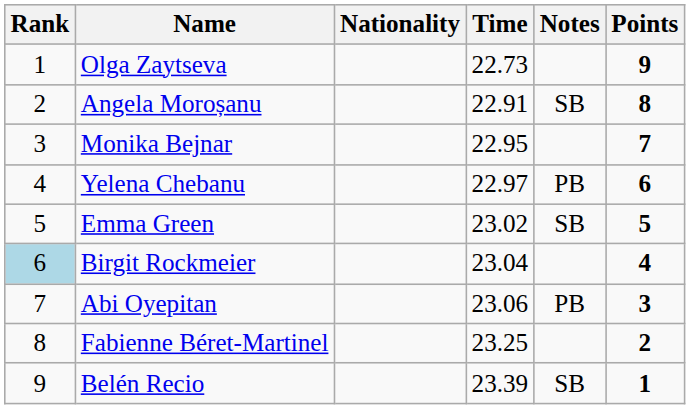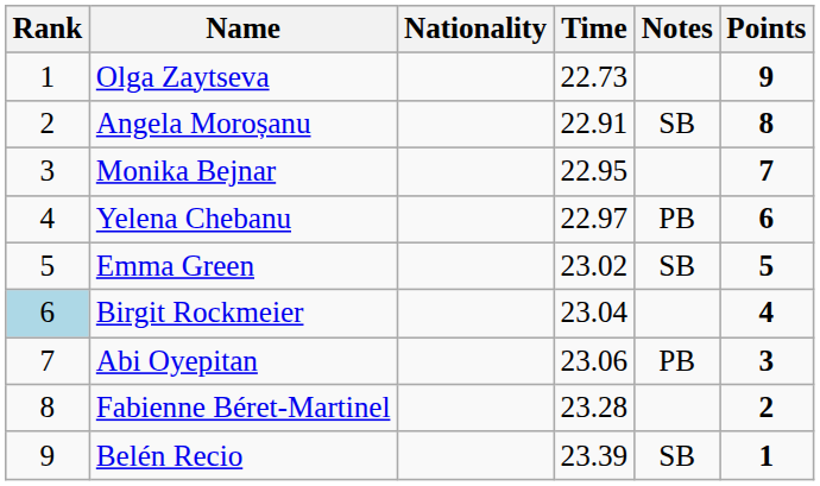 <table class="wikitable sortable" style="text-align:center">
 <tr>
 <th>Rank</th>
 <th>Name</th>
 <th>Nationality</th>
 <th>Time</th>
 <th>Notes</th>
 <th>Points</th>
 </tr>
 <tr>
 <td>1</td>
 <td align=left><a href='#'>Olga Zaytseva</a></td>
 <td align=left></td>
 <td>22.73</td>
 <td></td>
 <td><strong>9</strong></td>
 </tr>
 <tr>
 <td>2</td>
 <td align=left><a href='#'>Angela Moroșanu</a></td>
 <td align=left></td>
 <td>22.91</td>
 <td>SB</td>
 <td><strong>8</strong></td>
 </tr>
 <tr>
 <td>3</td>
 <td align=left><a href='#'>Monika Bejnar</a></td>
 <td align=left></td>
 <td>22.95</td>
 <td></td>
 <td><strong>7</strong></td>
 </tr>
 <tr>
 <td>4</td>
 <td align=left><a href='#'>Yelena Chebanu</a></td>
 <td align=left></td>
 <td>22.97</td>
 <td>PB</td>
 <td><strong>6</strong></td>
 </tr>
 <tr>
 <td>5</td>
 <td align=left><a href='#'>Emma Green</a></td>
 <td align=left></td>
 <td>23.02</td>
 <td>SB</td>
 <td><strong>5</strong></td>
 </tr>
 <tr>
 <td style="background: lightblue;">6</td>
 <td align=left><a href='#'>Birgit Rockmeier</a></td>
 <td align=left></td>
 <td>23.04</td>
 <td></td>
 <td><strong>4</strong></td>
 </tr>
 <tr>
 <td>7</td>
 <td align=left><a href='#'>Abi Oyepitan</a></td>
 <td align=left></td>
 <td>23.06</td>
 <td>PB</td>
 <td><strong>3</strong></td>
 </tr>
 <tr>
 <td>8</td>
 <td align=left><a href='#'>Fabienne Béret-Martinel</a></td>
 <td align=left></td>
-<td>23.25</td>
+<td>23.28</td>
 <td></td>
 <td><strong>2</strong></td>
 </tr>
 <tr>
 <td>9</td>
 <td align=left><a href='#'>Belén Recio</a></td>
 <td align=left></td>
 <td>23.39</td>
 <td>SB</td>
 <td><strong>1</strong></td>
 </tr>
 </table>
